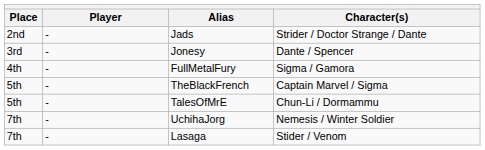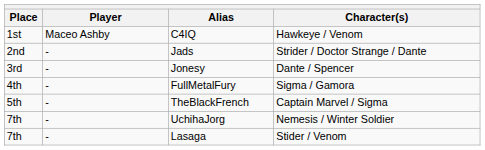 <table class="wikitable">
 <tr>
 <th colspan="4"><em></em> <em></em></th>
 </tr>
 <tr>
 <th style="width:50px;">Place</th>
 <th style="width:180px;">Player</th>
 <th style="width:150px;">Alias</th>
 <th style="width:300px;">Character(s)</th>
+</tr>
+<tr>
+<td>1st</td>
+<td> Maceo Ashby</td>
+<td>C4IQ</td>
+<td>Hawkeye / Venom</td>
 </tr>
 <tr>
 <td>2nd</td>
 <td> -</td>
 <td>Jads</td>
 <td>Strider / Doctor Strange / Dante</td>
 </tr>
 <tr>
 <td>3rd</td>
 <td> -</td>
 <td>Jonesy</td>
 <td>Dante / Spencer</td>
 </tr>
 <tr>
 <td>4th</td>
 <td> -</td>
 <td>FullMetalFury</td>
 <td>Sigma / Gamora</td>
 </tr>
 <tr>
 <td>5th</td>
 <td> -</td>
 <td>TheBlackFrench</td>
 <td>Captain Marvel / Sigma</td>
 </tr>
 <tr>
-<td>5th</td>
-<td> -</td>
-<td>TalesOfMrE</td>
-<td>Chun-Li / Dormammu</td>
-</tr>
-<tr>
 <td>7th</td>
 <td> -</td>
 <td>UchihaJorg</td>
 <td>Nemesis / Winter Soldier</td>
 </tr>
 <tr>
 <td>7th</td>
 <td> -</td>
 <td>Lasaga</td>
 <td>Stider / Venom</td>
 </tr>
 </table>
